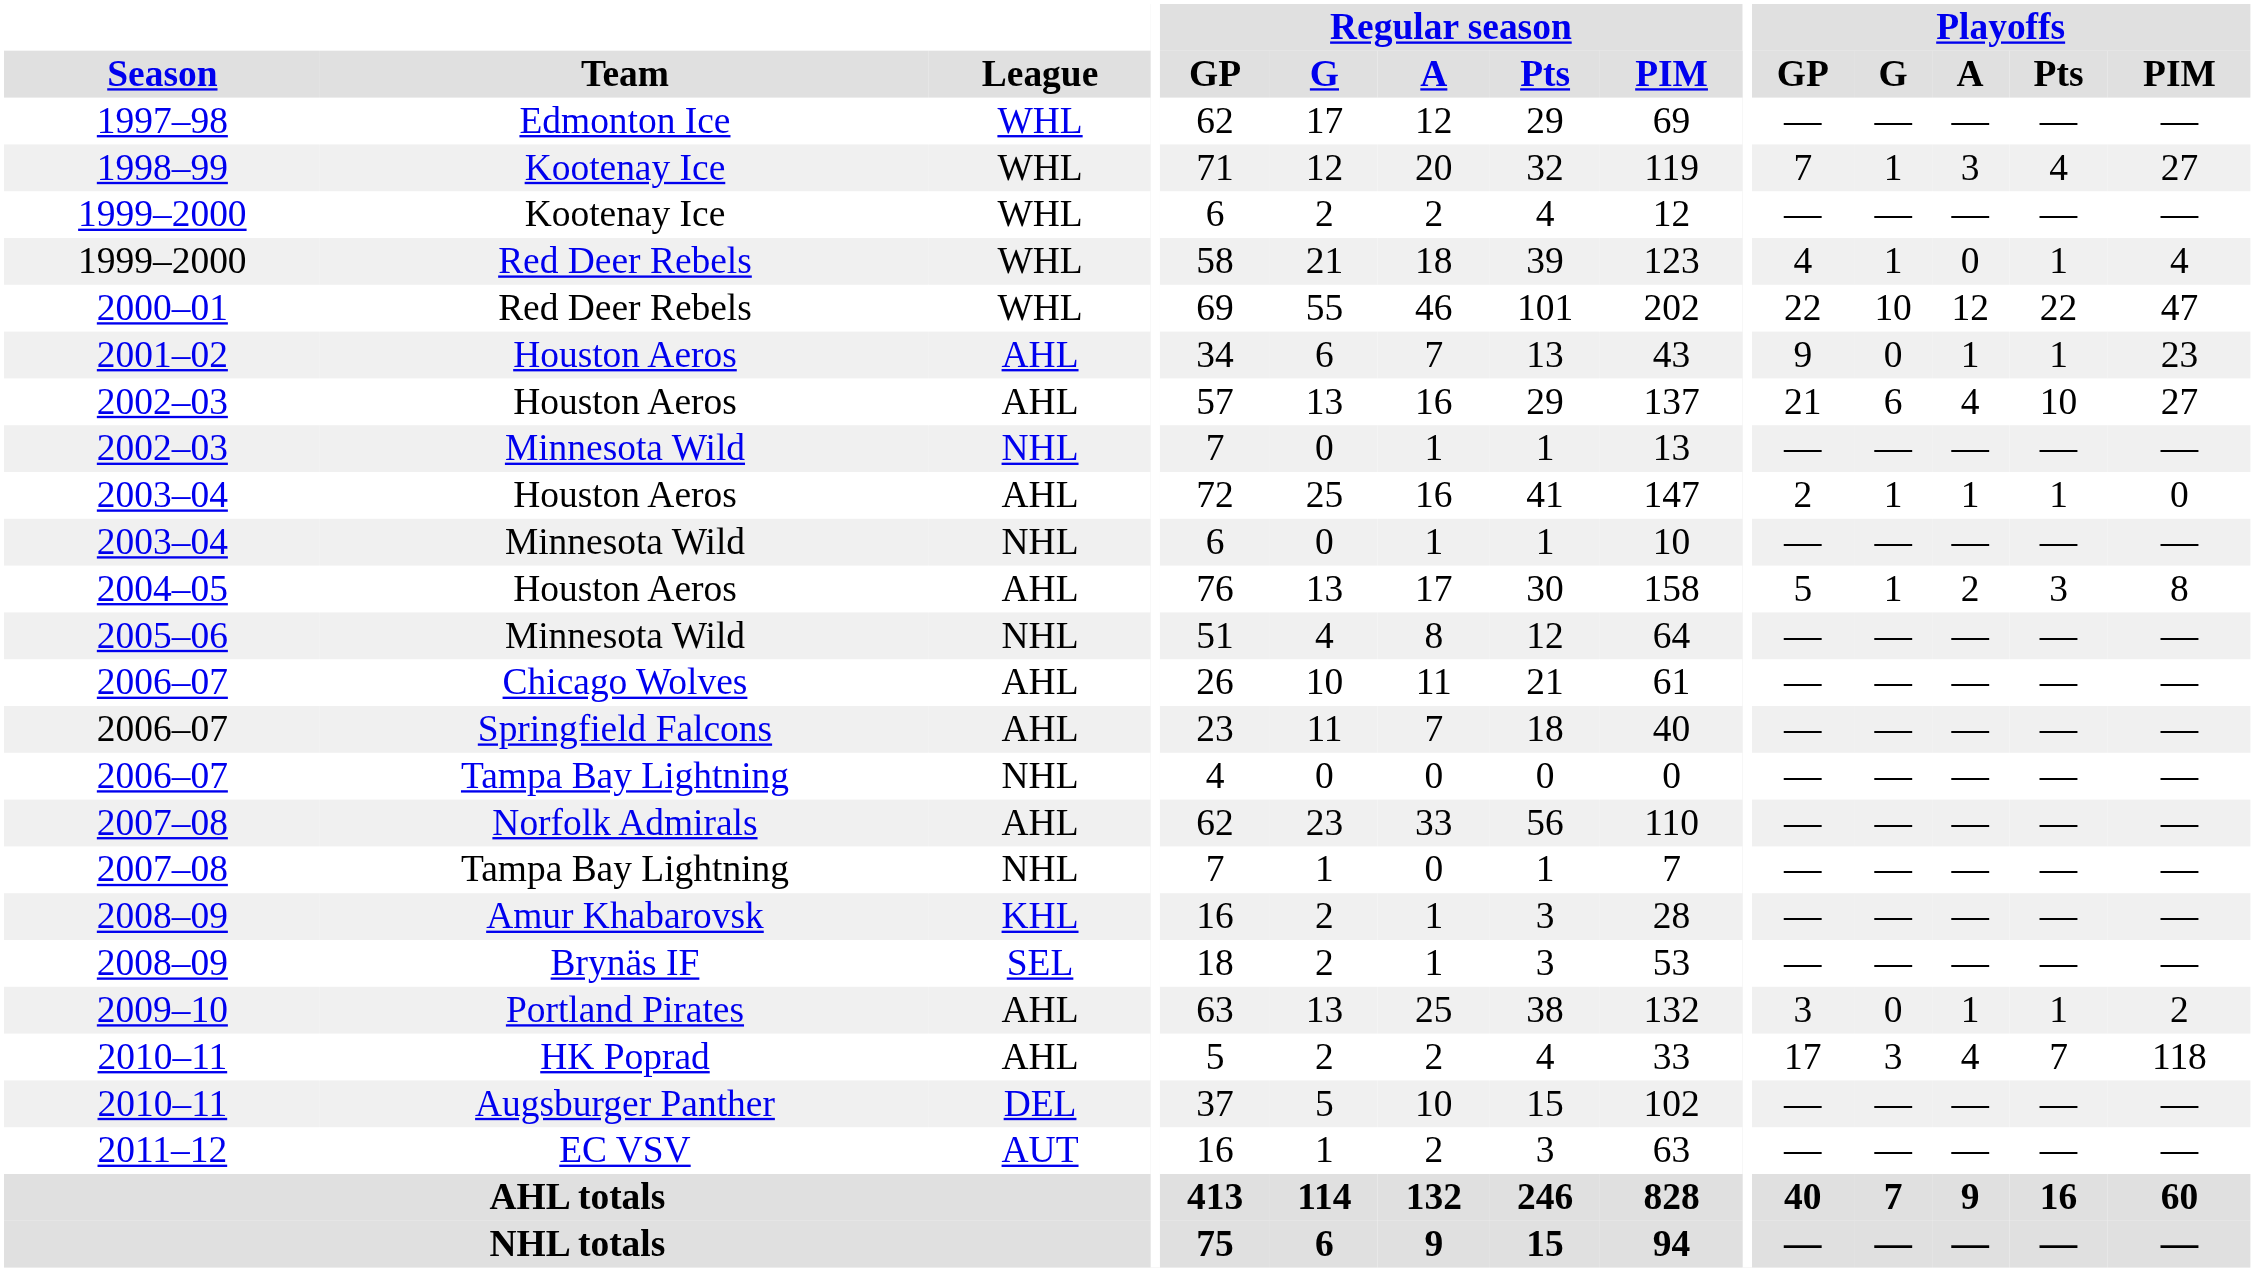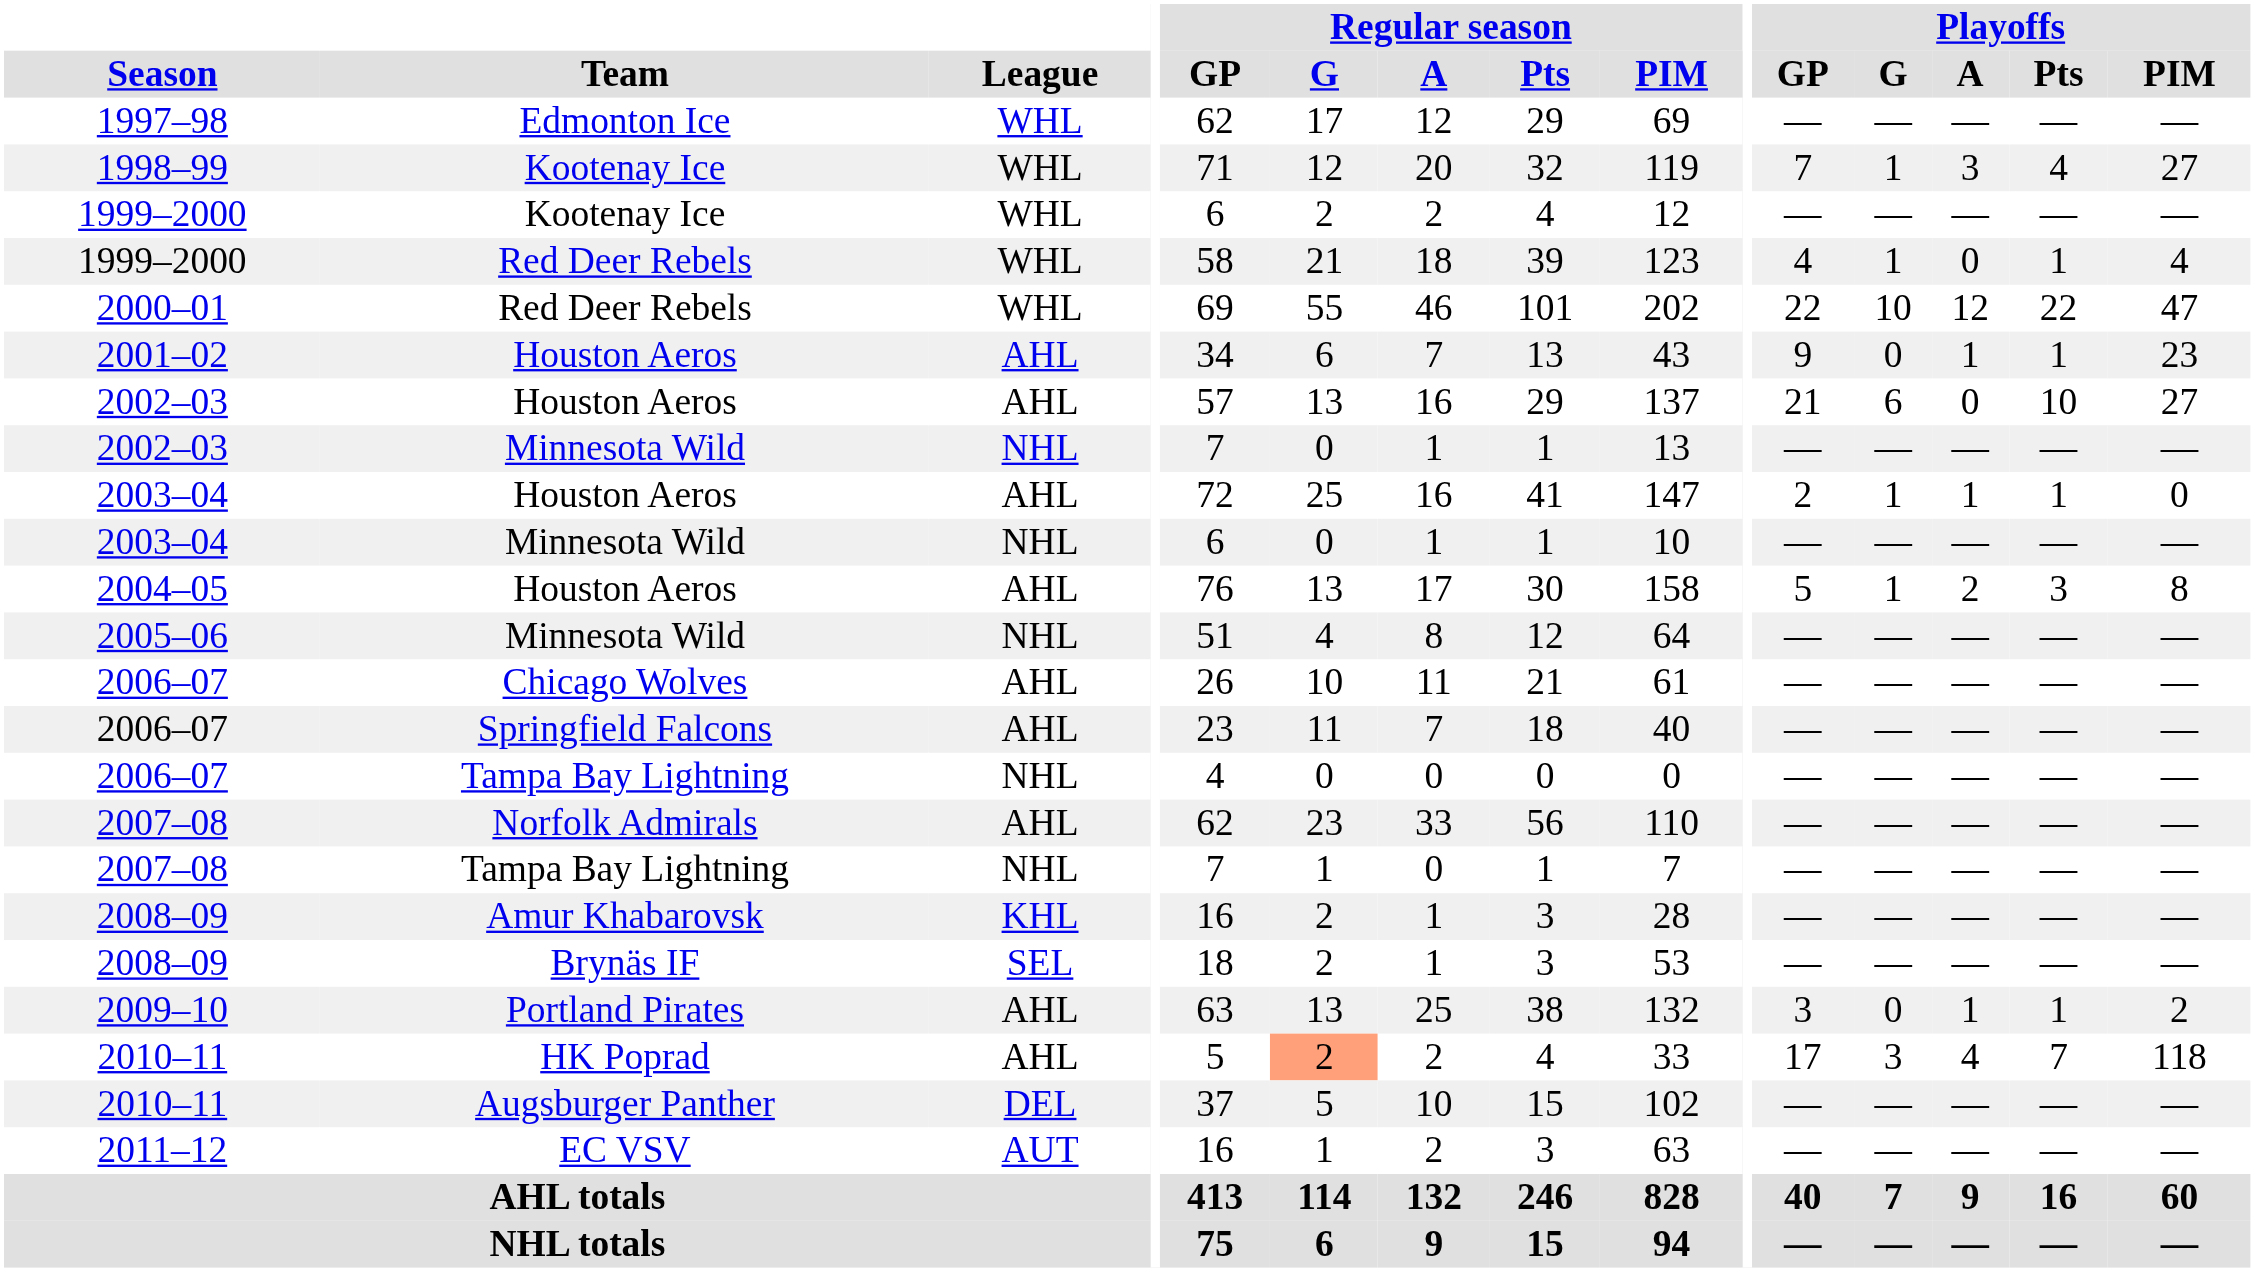 <table border="0" cellpadding="1" cellspacing="0" style="text-align:center; width:60em">
 <tr bgcolor="#e0e0e0">
 <th colspan="3" bgcolor="#ffffff"></th>
 <th rowspan="99" bgcolor="#ffffff"></th>
 <th colspan="5"><a href='#'>Regular season</a></th>
 <th rowspan="99" bgcolor="#ffffff"></th>
 <th colspan="5"><a href='#'>Playoffs</a></th>
 </tr>
 <tr bgcolor="#e0e0e0">
 <th><a href='#'>Season</a></th>
 <th>Team</th>
 <th>League</th>
 <th>GP</th>
 <th><a href='#'>G</a></th>
 <th><a href='#'>A</a></th>
 <th><a href='#'>Pts</a></th>
 <th><a href='#'>PIM</a></th>
 <th>GP</th>
 <th>G</th>
 <th>A</th>
 <th>Pts</th>
 <th>PIM</th>
 </tr>
 <tr>
 <td><a href='#'>1997–98</a></td>
 <td><a href='#'>Edmonton Ice</a></td>
 <td><a href='#'>WHL</a></td>
 <td>62</td>
 <td>17</td>
 <td>12</td>
 <td>29</td>
 <td>69</td>
 <td>—</td>
 <td>—</td>
 <td>—</td>
 <td>—</td>
 <td>—</td>
 </tr>
 <tr bgcolor="#f0f0f0">
 <td><a href='#'>1998–99</a></td>
 <td><a href='#'>Kootenay Ice</a></td>
 <td>WHL</td>
 <td>71</td>
 <td>12</td>
 <td>20</td>
 <td>32</td>
 <td>119</td>
 <td>7</td>
 <td>1</td>
 <td>3</td>
 <td>4</td>
 <td>27</td>
 </tr>
 <tr>
 <td><a href='#'>1999–2000</a></td>
 <td>Kootenay Ice</td>
 <td>WHL</td>
 <td>6</td>
 <td>2</td>
 <td>2</td>
 <td>4</td>
 <td>12</td>
 <td>—</td>
 <td>—</td>
 <td>—</td>
 <td>—</td>
 <td>—</td>
 </tr>
 <tr bgcolor="#f0f0f0">
 <td>1999–2000</td>
 <td><a href='#'>Red Deer Rebels</a></td>
 <td>WHL</td>
 <td>58</td>
 <td>21</td>
 <td>18</td>
 <td>39</td>
 <td>123</td>
 <td>4</td>
 <td>1</td>
 <td>0</td>
 <td>1</td>
 <td>4</td>
 </tr>
 <tr>
 <td><a href='#'>2000–01</a></td>
 <td>Red Deer Rebels</td>
 <td>WHL</td>
 <td>69</td>
 <td>55</td>
 <td>46</td>
 <td>101</td>
 <td>202</td>
 <td>22</td>
 <td>10</td>
 <td>12</td>
 <td>22</td>
 <td>47</td>
 </tr>
 <tr bgcolor="#f0f0f0">
 <td><a href='#'>2001–02</a></td>
 <td><a href='#'>Houston Aeros</a></td>
 <td><a href='#'>AHL</a></td>
 <td>34</td>
 <td>6</td>
 <td>7</td>
 <td>13</td>
 <td>43</td>
 <td>9</td>
 <td>0</td>
 <td>1</td>
 <td>1</td>
 <td>23</td>
 </tr>
 <tr>
 <td><a href='#'>2002–03</a></td>
 <td>Houston Aeros</td>
 <td>AHL</td>
 <td>57</td>
 <td>13</td>
 <td>16</td>
 <td>29</td>
 <td>137</td>
 <td>21</td>
 <td>6</td>
-<td>4</td>
+<td>0</td>
 <td>10</td>
 <td>27</td>
 </tr>
 <tr bgcolor="#f0f0f0">
 <td><a href='#'>2002–03</a></td>
 <td><a href='#'>Minnesota Wild</a></td>
 <td><a href='#'>NHL</a></td>
 <td>7</td>
 <td>0</td>
 <td>1</td>
 <td>1</td>
 <td>13</td>
 <td>—</td>
 <td>—</td>
 <td>—</td>
 <td>—</td>
 <td>—</td>
 </tr>
 <tr>
 <td><a href='#'>2003–04</a></td>
 <td>Houston Aeros</td>
 <td>AHL</td>
 <td>72</td>
 <td>25</td>
 <td>16</td>
 <td>41</td>
 <td>147</td>
 <td>2</td>
 <td>1</td>
 <td>1</td>
 <td>1</td>
 <td>0</td>
 </tr>
 <tr bgcolor="#f0f0f0">
 <td><a href='#'>2003–04</a></td>
 <td>Minnesota Wild</td>
 <td>NHL</td>
 <td>6</td>
 <td>0</td>
 <td>1</td>
 <td>1</td>
 <td>10</td>
 <td>—</td>
 <td>—</td>
 <td>—</td>
 <td>—</td>
 <td>—</td>
 </tr>
 <tr>
 <td><a href='#'>2004–05</a></td>
 <td>Houston Aeros</td>
 <td>AHL</td>
 <td>76</td>
 <td>13</td>
 <td>17</td>
 <td>30</td>
 <td>158</td>
 <td>5</td>
 <td>1</td>
 <td>2</td>
 <td>3</td>
 <td>8</td>
 </tr>
 <tr bgcolor="#f0f0f0">
 <td><a href='#'>2005–06</a></td>
 <td>Minnesota Wild</td>
 <td>NHL</td>
 <td>51</td>
 <td>4</td>
 <td>8</td>
 <td>12</td>
 <td>64</td>
 <td>—</td>
 <td>—</td>
 <td>—</td>
 <td>—</td>
 <td>—</td>
 </tr>
 <tr>
 <td><a href='#'>2006–07</a></td>
 <td><a href='#'>Chicago Wolves</a></td>
 <td>AHL</td>
 <td>26</td>
 <td>10</td>
 <td>11</td>
 <td>21</td>
 <td>61</td>
 <td>—</td>
 <td>—</td>
 <td>—</td>
 <td>—</td>
 <td>—</td>
 </tr>
 <tr bgcolor="#f0f0f0">
 <td>2006–07</td>
 <td><a href='#'>Springfield Falcons</a></td>
 <td>AHL</td>
 <td>23</td>
 <td>11</td>
 <td>7</td>
 <td>18</td>
 <td>40</td>
 <td>—</td>
 <td>—</td>
 <td>—</td>
 <td>—</td>
 <td>—</td>
 </tr>
 <tr>
 <td><a href='#'>2006–07</a></td>
 <td><a href='#'>Tampa Bay Lightning</a></td>
 <td>NHL</td>
 <td>4</td>
 <td>0</td>
 <td>0</td>
 <td>0</td>
 <td>0</td>
 <td>—</td>
 <td>—</td>
 <td>—</td>
 <td>—</td>
 <td>—</td>
 </tr>
 <tr bgcolor="#f0f0f0">
 <td><a href='#'>2007–08</a></td>
 <td><a href='#'>Norfolk Admirals</a></td>
 <td>AHL</td>
 <td>62</td>
 <td>23</td>
 <td>33</td>
 <td>56</td>
 <td>110</td>
 <td>—</td>
 <td>—</td>
 <td>—</td>
 <td>—</td>
 <td>—</td>
 </tr>
 <tr>
 <td><a href='#'>2007–08</a></td>
 <td>Tampa Bay Lightning</td>
 <td>NHL</td>
 <td>7</td>
 <td>1</td>
 <td>0</td>
 <td>1</td>
 <td>7</td>
 <td>—</td>
 <td>—</td>
 <td>—</td>
 <td>—</td>
 <td>—</td>
 </tr>
 <tr bgcolor="#f0f0f0">
 <td><a href='#'>2008–09</a></td>
 <td><a href='#'>Amur Khabarovsk</a></td>
 <td><a href='#'>KHL</a></td>
 <td>16</td>
 <td>2</td>
 <td>1</td>
 <td>3</td>
 <td>28</td>
 <td>—</td>
 <td>—</td>
 <td>—</td>
 <td>—</td>
 <td>—</td>
 </tr>
 <tr>
 <td><a href='#'>2008–09</a></td>
 <td><a href='#'>Brynäs IF</a></td>
 <td><a href='#'>SEL</a></td>
 <td>18</td>
 <td>2</td>
 <td>1</td>
 <td>3</td>
 <td>53</td>
 <td>—</td>
 <td>—</td>
 <td>—</td>
 <td>—</td>
 <td>—</td>
 </tr>
 <tr bgcolor="#f0f0f0">
 <td><a href='#'>2009–10</a></td>
 <td><a href='#'>Portland Pirates</a></td>
 <td>AHL</td>
 <td>63</td>
 <td>13</td>
 <td>25</td>
 <td>38</td>
 <td>132</td>
 <td>3</td>
 <td>0</td>
 <td>1</td>
 <td>1</td>
 <td>2</td>
 </tr>
 <tr>
 <td><a href='#'>2010–11</a></td>
 <td><a href='#'>HK Poprad</a></td>
 <td>AHL</td>
 <td>5</td>
-<td>2</td>
+<td style="background: lightsalmon;">2</td>
 <td>2</td>
 <td>4</td>
 <td>33</td>
 <td>17</td>
 <td>3</td>
 <td>4</td>
 <td>7</td>
 <td>118</td>
 </tr>
 <tr bgcolor="#f0f0f0">
 <td><a href='#'>2010–11</a></td>
 <td><a href='#'>Augsburger Panther</a></td>
 <td><a href='#'>DEL</a></td>
 <td>37</td>
 <td>5</td>
 <td>10</td>
 <td>15</td>
 <td>102</td>
 <td>—</td>
 <td>—</td>
 <td>—</td>
 <td>—</td>
 <td>—</td>
 </tr>
 <tr>
 <td><a href='#'>2011–12</a></td>
 <td><a href='#'>EC VSV</a></td>
 <td><a href='#'>AUT</a></td>
 <td>16</td>
 <td>1</td>
 <td>2</td>
 <td>3</td>
 <td>63</td>
 <td>—</td>
 <td>—</td>
 <td>—</td>
 <td>—</td>
 <td>—</td>
 </tr>
 <tr bgcolor="#e0e0e0">
 <th colspan="3">AHL totals</th>
 <th>413</th>
 <th>114</th>
 <th>132</th>
 <th>246</th>
 <th>828</th>
 <th>40</th>
 <th>7</th>
 <th>9</th>
 <th>16</th>
 <th>60</th>
 </tr>
 <tr bgcolor="#e0e0e0">
 <th colspan="3">NHL totals</th>
 <th>75</th>
 <th>6</th>
 <th>9</th>
 <th>15</th>
 <th>94</th>
 <th>—</th>
 <th>—</th>
 <th>—</th>
 <th>—</th>
 <th>—</th>
 </tr>
 </table>
